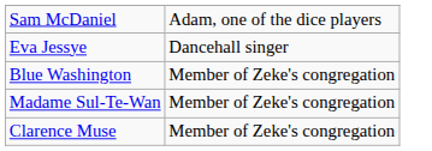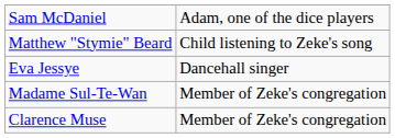 <table class=wikitable>
 <tr>
 </tr>
 <tr>
 <td><a href='#'>Sam McDaniel</a></td>
 <td>Adam, one of the dice players</td>
 </tr>
 <tr>
+<td><a href='#'>Matthew "Stymie" Beard</a></td>
+<td>Child listening to Zeke's song</td>
+</tr>
+<tr>
 <td><a href='#'>Eva Jessye</a></td>
 <td>Dancehall singer</td>
-</tr>
-<tr>
-<td><a href='#'>Blue Washington</a></td>
-<td>Member of Zeke's congregation</td>
 </tr>
 <tr>
 <td><a href='#'>Madame Sul-Te-Wan</a></td>
 <td>Member of Zeke's congregation</td>
 </tr>
 <tr>
 <td><a href='#'>Clarence Muse</a></td>
 <td>Member of Zeke's congregation</td>
 </tr>
 </table>
